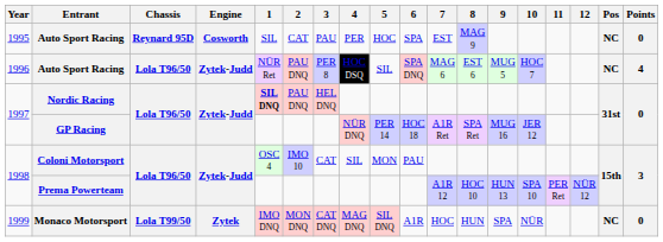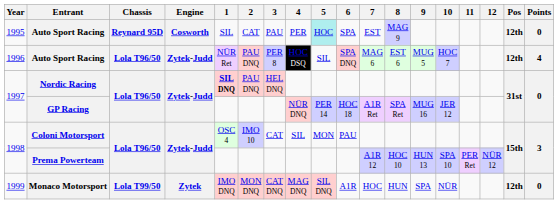 <table class="wikitable" style="text-align:center; font-size:90%">
 <tr>
 <th>Year</th>
 <th>Entrant</th>
 <th>Chassis</th>
 <th>Engine</th>
 <th>1</th>
 <th>2</th>
 <th>3</th>
 <th>4</th>
 <th>5</th>
 <th>6</th>
 <th>7</th>
 <th>8</th>
 <th>9</th>
 <th>10</th>
 <th>11</th>
 <th>12</th>
 <th>Pos</th>
 <th>Points</th>
 </tr>
 <tr>
 <td><a href='#'>1995</a></td>
 <th>Auto Sport Racing</th>
 <th><a href='#'>Reynard 95D</a></th>
 <th><a href='#'>Cosworth</a></th>
 <td><a href='#'>SIL</a></td>
 <td><a href='#'>CAT</a></td>
 <td><a href='#'>PAU</a></td>
 <td><a href='#'>PER</a></td>
-<td><a href='#'>HOC</a></td>
+<td style="background: paleturquoise;"><a href='#'>HOC</a></td>
 <td><a href='#'>SPA</a></td>
 <td><a href='#'>EST</a></td>
 <td style="background: #CFCFFF"><a href='#'>MAG</a><br><small>9</small></td>
 <td></td>
 <td></td>
 <td></td>
 <td></td>
-<th>NC</th>
+<th>12th</th>
 <th>0</th>
 </tr>
 <tr>
 <td><a href='#'>1996</a></td>
 <th>Auto Sport Racing</th>
 <th><a href='#'>Lola T96/50</a></th>
 <th><a href='#'>Zytek</a>-<a href='#'>Judd</a></th>
 <td style="background:#EFCFFF;"><a href='#'>NÜR</a><br><small>Ret</small></td>
 <td style="background:#FFCFCF;"><a href='#'>PAU</a><br><small>DNQ</small></td>
 <td style="background:#CFCFFF;"><a href='#'>PER</a><br><small>8</small></td>
 <td style="background:#000000; color:white"><a href='#'><span>HOC</span></a><br><small>DSQ</small></td>
 <td><a href='#'>SIL</a></td>
 <td style="background:#FFCFCF;"><a href='#'>SPA</a><br><small>DNQ</small></td>
 <td style="background:#DFFFDF;"><a href='#'>MAG</a><br><small>6</small></td>
 <td style="background:#DFFFDF;"><a href='#'>EST</a><br><small>6</small></td>
 <td style="background:#DFFFDF;"><a href='#'>MUG</a><br><small>5</small></td>
 <td style="background:#CFCFFF;"><a href='#'>HOC</a><br><small>7</small></td>
 <td></td>
 <td></td>
-<th>NC</th>
+<th>12th</th>
 <th>4</th>
 </tr>
 <tr>
 <td rowspan=2><a href='#'>1997</a></td>
 <th><a href='#'>Nordic Racing</a></th>
 <th rowspan=2><a href='#'>Lola T96/50</a></th>
 <th rowspan=2><a href='#'>Zytek</a>-<a href='#'>Judd</a></th>
 <td style="background:#FFCFCF;"><strong><a href='#'>SIL</a><br><small>DNQ</small></strong></td>
 <td style="background:#FFCFCF;"><a href='#'>PAU</a><br><small>DNQ</small></td>
 <td style="background:#FFCFCF;"><a href='#'>HEL</a><br><small>DNQ</small></td>
 <td></td>
 <td></td>
 <td></td>
 <td></td>
 <td></td>
 <td></td>
 <td></td>
 <td></td>
 <td></td>
 <th rowspan=2>31st</th>
 <th rowspan=2>0</th>
 </tr>
 <tr>
 <th><a href='#'>GP Racing</a></th>
 <td></td>
 <td></td>
 <td></td>
 <td style="background:#FFCFCF;"><a href='#'>NÜR</a><br><small>DNQ</small></td>
 <td style="background:#CFCFFF;"><a href='#'>PER</a><br><small>14</small></td>
 <td style="background:#CFCFFF;"><a href='#'>HOC</a><br><small>18</small></td>
 <td style="background:#EFCFFF;"><a href='#'>A1R</a><br><small>Ret</small></td>
 <td style="background:#EFCFFF;"><a href='#'>SPA</a><br><small>Ret</small></td>
 <td style="background:#CFCFFF;"><a href='#'>MUG</a><br><small>16</small></td>
 <td style="background:#CFCFFF;"><a href='#'>JER</a><br><small>12</small></td>
 <td></td>
 <td></td>
 </tr>
 <tr>
 <td rowspan=2><a href='#'>1998</a></td>
 <th><a href='#'>Coloni Motorsport</a></th>
 <th rowspan=2><a href='#'>Lola T96/50</a></th>
 <th rowspan=2><a href='#'>Zytek</a>-<a href='#'>Judd</a></th>
 <td style="background:#DFFFDF;"><a href='#'>OSC</a><br><small>4</small></td>
 <td style="background:#CFCFFF;"><a href='#'>IMO</a><br><small>10</small></td>
 <td><a href='#'>CAT</a></td>
 <td><a href='#'>SIL</a></td>
 <td><a href='#'>MON</a></td>
 <td><a href='#'>PAU</a></td>
 <td></td>
 <td></td>
 <td></td>
 <td></td>
 <td></td>
 <td></td>
 <th rowspan=2>15th</th>
 <th rowspan=2>3</th>
 </tr>
 <tr>
 <th><a href='#'>Prema Powerteam</a></th>
 <td></td>
 <td></td>
 <td></td>
 <td></td>
 <td></td>
 <td></td>
 <td style="background:#CFCFFF;"><a href='#'>A1R</a><br><small>12</small></td>
 <td style="background:#CFCFFF;"><a href='#'>HOC</a><br><small>10</small></td>
 <td style="background:#CFCFFF;"><a href='#'>HUN</a><br><small>13</small></td>
 <td style="background:#CFCFFF;"><a href='#'>SPA</a><br><small>10</small></td>
 <td style="background:#EFCFFF;"><a href='#'>PER</a><br><small>Ret</small></td>
 <td style="background:#CFCFFF;"><a href='#'>NÜR</a><br><small>12</small></td>
 </tr>
 <tr>
 <td><a href='#'>1999</a></td>
 <th>Monaco Motorsport</th>
 <th><a href='#'>Lola T99/50</a></th>
 <th><a href='#'>Zytek</a></th>
 <td style="background:#FFCFCF;"><a href='#'>IMO</a><br><small>DNQ</small></td>
 <td style="background:#FFCFCF;"><a href='#'>MON</a><br><small>DNQ</small></td>
 <td style="background:#FFCFCF;"><a href='#'>CAT</a><br><small>DNQ</small></td>
 <td style="background:#FFCFCF;"><a href='#'>MAG</a><br><small>DNQ</small></td>
 <td style="background:#FFCFCF;"><a href='#'>SIL</a><br><small>DNQ</small></td>
 <td><a href='#'>A1R</a></td>
 <td><a href='#'>HOC</a></td>
 <td><a href='#'>HUN</a></td>
 <td><a href='#'>SPA</a></td>
 <td><a href='#'>NÜR</a></td>
 <td></td>
 <td></td>
-<th>NC</th>
+<th>12th</th>
 <th>0</th>
 </tr>
 </table>
